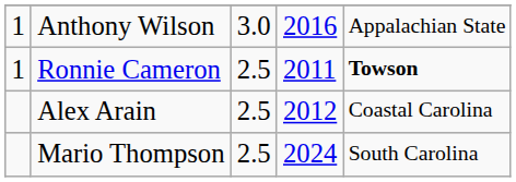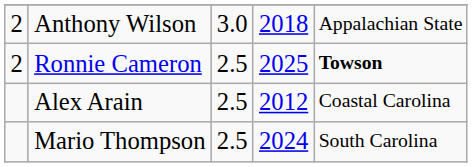 <table class="wikitable">
 <tr>
 </tr>
 <tr>
-<td>1</td>
+<td>2</td>
 <td>Anthony Wilson</td>
 <td>3.0</td>
-<td><a href='#'>2016</a></td>
+<td><a href='#'>2018</a></td>
 <td style="font-size:80%;">Appalachian State</td>
 </tr>
 <tr>
-<td>1</td>
+<td>2</td>
 <td><a href='#'>Ronnie Cameron</a></td>
 <td>2.5</td>
-<td><a href='#'>2011</a></td>
+<td><a href='#'>2025</a></td>
 <td style="font-size:80%;"><strong>Towson</strong></td>
 </tr>
 <tr>
 <td></td>
 <td>Alex Arain</td>
 <td>2.5</td>
 <td><a href='#'>2012</a></td>
 <td style="font-size:80%;">Coastal Carolina</td>
 </tr>
 <tr>
 <td></td>
 <td>Mario Thompson</td>
 <td>2.5</td>
 <td><a href='#'>2024</a></td>
 <td style="font-size:80%;">South Carolina</td>
 </tr>
 </table>
